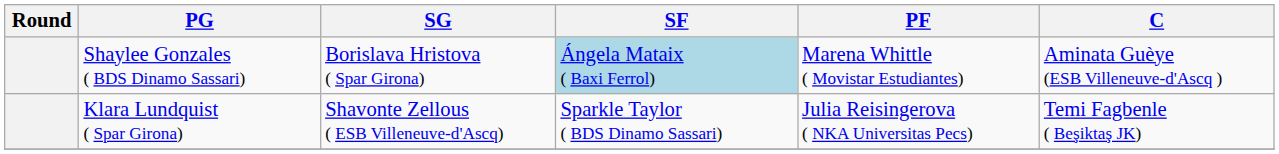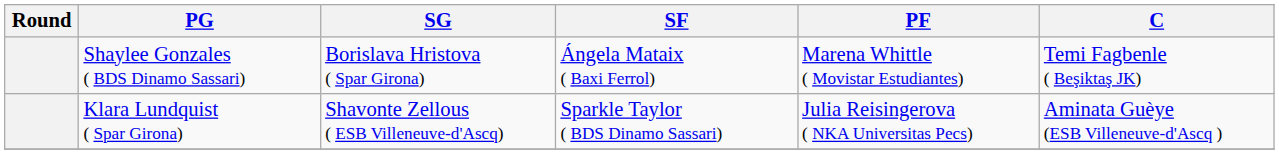 <table class="wikitable sortable" style="text-align: center;">
 <tr>
 <th style="width:50px;">Round</th>
 <th style="width:180px;"><a href='#'>PG</a></th>
 <th style="width:175px;"><a href='#'>SG</a></th>
 <th style="width:180px;"><a href='#'>SF</a></th>
 <th style="width:180px;"><a href='#'>PF</a></th>
 <th style="width:175px;"><a href='#'>C</a></th>
 </tr>
 <tr>
 <th></th>
 <td style="text-align:left;"> <a href='#'>Shaylee Gonzales</a><br><small>( <a href='#'>BDS Dinamo Sassari</a>)</small></td>
 <td style="text-align:left;"> <a href='#'>Borislava Hristova</a><br><small>( <a href='#'>Spar Girona</a>)</small></td>
-<td style="background: lightblue; text-align:left;"> <a href='#'>Ángela Mataix</a><br><small>( <a href='#'>Baxi Ferrol</a>)</small></td>
+<td style="text-align:left;"> <a href='#'>Ángela Mataix</a><br><small>( <a href='#'>Baxi Ferrol</a>)</small></td>
 <td style="text-align:left;">  <a href='#'>Marena Whittle</a><br><small>( <a href='#'>Movistar Estudiantes</a>)</small></td>
-<td style="text-align:left;"> <a href='#'>Aminata Guèye</a><br><small>(<a href='#'>ESB Villeneuve-d'Ascq</a> )</small></td>
+<td style="text-align:left;"> <a href='#'>Temi Fagbenle</a><br><small>( <a href='#'>Beşiktaş JK</a>)</small></td>
 </tr>
 <tr>
 <th></th>
 <td style="text-align:left;"> <a href='#'>Klara Lundquist</a><br><small>( <a href='#'>Spar Girona</a>)</small></td>
 <td style="text-align:left;"> <a href='#'>Shavonte Zellous</a><br><small>( <a href='#'>ESB Villeneuve-d'Ascq</a>)</small></td>
 <td style="text-align:left;"> <a href='#'>Sparkle Taylor</a><br><small>( <a href='#'>BDS Dinamo Sassari</a>)</small></td>
 <td style="text-align:left;"> <a href='#'>Julia Reisingerova</a><br><small>( <a href='#'>NKA Universitas Pecs</a>)</small></td>
-<td style="text-align:left;"> <a href='#'>Temi Fagbenle</a><br><small>( <a href='#'>Beşiktaş JK</a>)</small></td>
+<td style="text-align:left;"> <a href='#'>Aminata Guèye</a><br><small>(<a href='#'>ESB Villeneuve-d'Ascq</a> )</small></td>
 </tr>
 <tr>
 </tr>
 </table>
